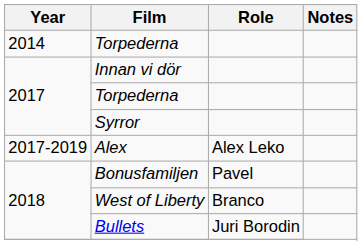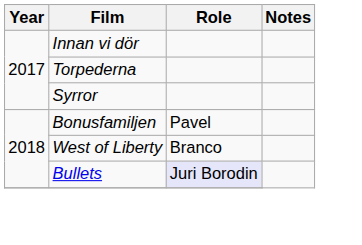 <table class=wikitable>
 <tr>
 <th>Year</th>
 <th>Film</th>
 <th>Role</th>
 <th>Notes</th>
-</tr>
-<tr>
-<td>2014</td>
-<td><em>Torpederna</em></td>
-<td></td>
-<td></td>
 </tr>
 <tr>
 <td rowspan="3">2017</td>
 <td><em>Innan vi dör</em></td>
 <td></td>
 <td></td>
 </tr>
 <tr>
 <td><em>Torpederna</em></td>
 <td></td>
 <td></td>
 </tr>
 <tr>
 <td><em>Syrror</em></td>
 <td></td>
 <td></td>
 </tr>
 <tr>
-<td>2017-2019</td>
-<td><em>Alex</em></td>
-<td>Alex Leko</td>
-<td></td>
-</tr>
-<tr>
 <td rowspan="3">2018</td>
 <td><em>Bonusfamiljen</em></td>
 <td>Pavel</td>
 <td></td>
 </tr>
 <tr>
 <td><em>West of Liberty</em></td>
 <td>Branco</td>
 <td></td>
 </tr>
 <tr>
 <td><em><a href='#'>Bullets</a></em></td>
-<td>Juri Borodin</td>
+<td style="background: lavender;">Juri Borodin</td>
 </tr>
 <tr>
 </tr>
 </table>
